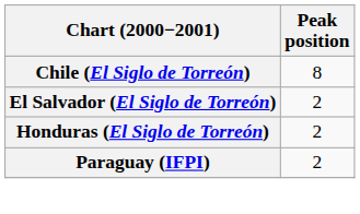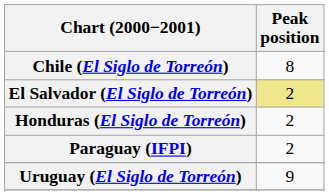 <table class="wikitable sortable plainrowheaders">
 <tr>
 <th>Chart (2000−2001)</th>
 <th>Peak<br>position</th>
 </tr>
 <tr>
 <th scope="row">Chile (<em><a href='#'>El Siglo de Torreón</a></em>)</th>
 <td align="center">8</td>
 </tr>
 <tr>
 <th scope="row">El Salvador (<em><a href='#'>El Siglo de Torreón</a></em>)</th>
-<td align="center">2</td>
+<td align="center" style="background: khaki;">2</td>
 </tr>
 <tr>
 <th scope="row">Honduras (<em><a href='#'>El Siglo de Torreón</a></em>)</th>
 <td align="center">2</td>
 </tr>
 <tr>
 <th scope="row">Paraguay (<a href='#'>IFPI</a>)</th>
 <td align="center">2</td>
 </tr>
 <tr>
 </tr>
 <tr>
+<th scope="row">Uruguay (<em><a href='#'>El Siglo de Torreón</a></em>)</th>
+<td align="center">9</td>
+</tr>
+<tr>
 </tr>
 <tr>
 </tr>
 </table>
